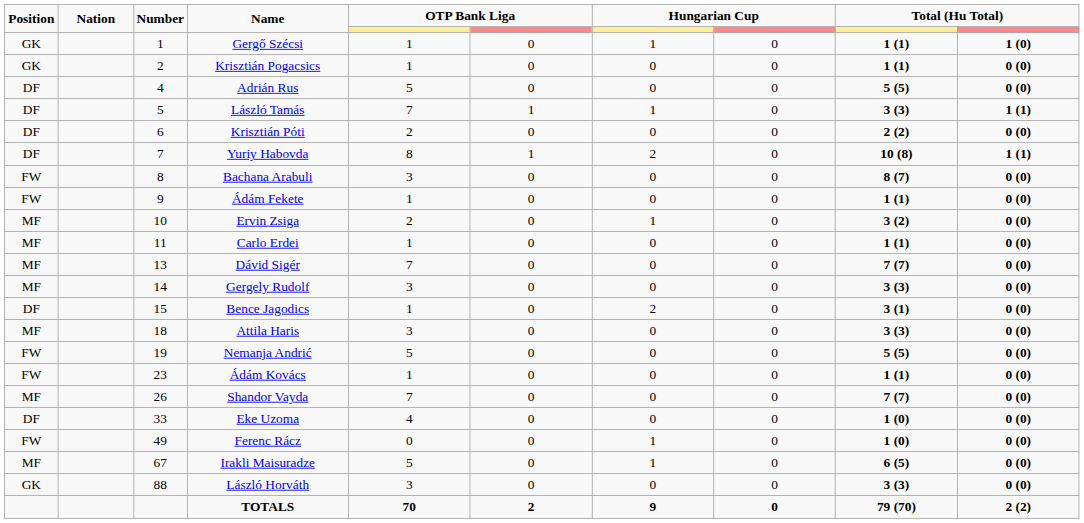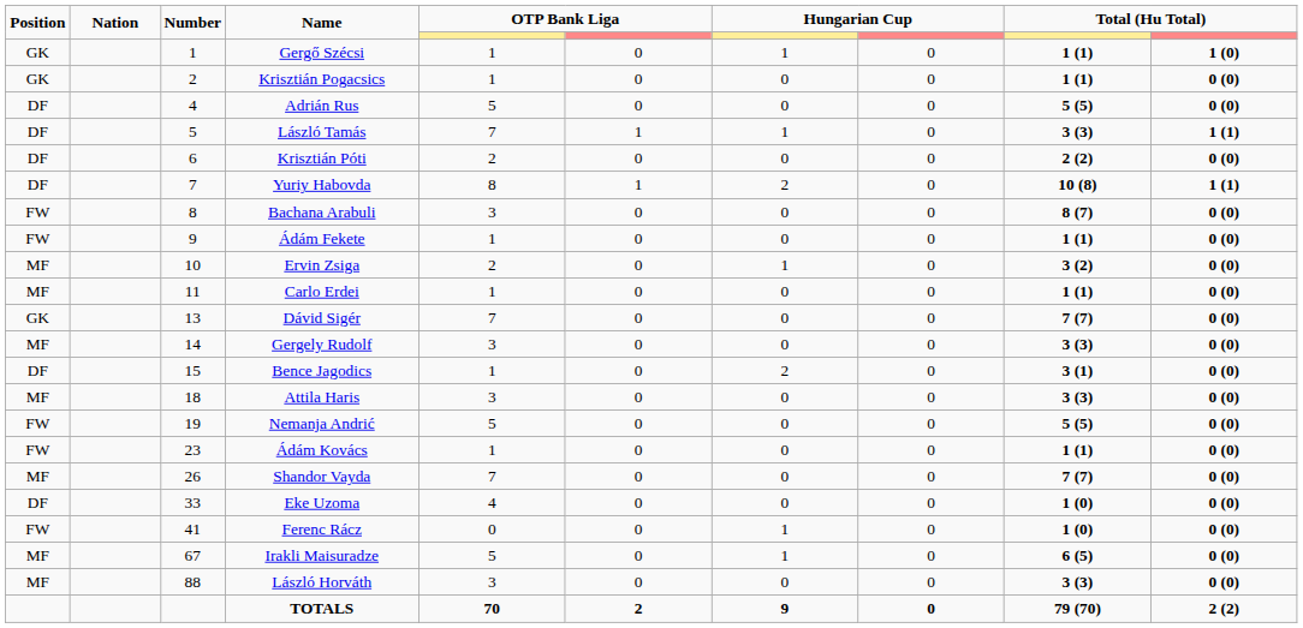 <table class="wikitable" style="font-size: 95%; text-align: center;">
 <tr style="text-align:center;">
 <td rowspan="2"  style="width:5%; "><strong>Position</strong></td>
 <td rowspan="2"  style="width:7%; "><strong>Nation</strong></td>
 <td rowspan="2"  style="width:5%; "><strong>Number</strong></td>
 <td rowspan="2"  style="width:15%; "><strong>Name</strong></td>
 <td colspan="2"><strong>OTP Bank Liga</strong></td>
 <td colspan="2"><strong>Hungarian Cup</strong></td>
 <td colspan="2"><strong>Total (Hu Total)</strong></td>
 </tr>
 <tr>
 <th style="width:60px; background:#fe9;"></th>
 <th style="width:60px; background:#ff8888;"></th>
 <th style="width:60px; background:#fe9;"></th>
 <th style="width:60px; background:#ff8888;"></th>
 <th style="width:60px; background:#fe9;"></th>
 <th style="width:60px; background:#ff8888;"></th>
 </tr>
 <tr>
 <td>GK</td>
 <td></td>
 <td>1</td>
 <td><a href='#'>Gergő Szécsi</a></td>
 <td>1</td>
 <td>0</td>
 <td>1</td>
 <td>0</td>
 <td><strong>1 (1)</strong></td>
 <td><strong>1 (0)</strong></td>
 </tr>
 <tr>
 <td>GK</td>
 <td></td>
 <td>2</td>
 <td><a href='#'>Krisztián Pogacsics</a></td>
 <td>1</td>
 <td>0</td>
 <td>0</td>
 <td>0</td>
 <td><strong>1 (1)</strong></td>
 <td><strong>0 (0)</strong></td>
 </tr>
 <tr>
 <td>DF</td>
 <td></td>
 <td>4</td>
 <td><a href='#'>Adrián Rus</a></td>
 <td>5</td>
 <td>0</td>
 <td>0</td>
 <td>0</td>
 <td><strong>5 (5)</strong></td>
 <td><strong>0 (0)</strong></td>
 </tr>
 <tr>
 <td>DF</td>
 <td></td>
 <td>5</td>
 <td><a href='#'>László Tamás</a></td>
 <td>7</td>
 <td>1</td>
 <td>1</td>
 <td>0</td>
 <td><strong>3 (3)</strong></td>
 <td><strong>1 (1)</strong></td>
 </tr>
 <tr>
 <td>DF</td>
 <td></td>
 <td>6</td>
 <td><a href='#'>Krisztián Póti</a></td>
 <td>2</td>
 <td>0</td>
 <td>0</td>
 <td>0</td>
 <td><strong>2 (2)</strong></td>
 <td><strong>0 (0)</strong></td>
 </tr>
 <tr>
 <td>DF</td>
 <td></td>
 <td>7</td>
 <td><a href='#'>Yuriy Habovda</a></td>
 <td>8</td>
 <td>1</td>
 <td>2</td>
 <td>0</td>
 <td><strong>10 (8)</strong></td>
 <td><strong>1 (1)</strong></td>
 </tr>
 <tr>
 <td>FW</td>
 <td></td>
 <td>8</td>
 <td><a href='#'>Bachana Arabuli</a></td>
 <td>3</td>
 <td>0</td>
 <td>0</td>
 <td>0</td>
 <td><strong>8 (7)</strong></td>
 <td><strong>0 (0)</strong></td>
 </tr>
 <tr>
 <td>FW</td>
 <td></td>
 <td>9</td>
 <td><a href='#'>Ádám Fekete</a></td>
 <td>1</td>
 <td>0</td>
 <td>0</td>
 <td>0</td>
 <td><strong>1 (1)</strong></td>
 <td><strong>0 (0)</strong></td>
 </tr>
 <tr>
 <td>MF</td>
 <td></td>
 <td>10</td>
 <td><a href='#'>Ervin Zsiga</a></td>
 <td>2</td>
 <td>0</td>
 <td>1</td>
 <td>0</td>
 <td><strong>3 (2)</strong></td>
 <td><strong>0 (0)</strong></td>
 </tr>
 <tr>
 <td>MF</td>
 <td></td>
 <td>11</td>
 <td><a href='#'>Carlo Erdei</a></td>
 <td>1</td>
 <td>0</td>
 <td>0</td>
 <td>0</td>
 <td><strong>1 (1)</strong></td>
 <td><strong>0 (0)</strong></td>
 </tr>
 <tr>
-<td>MF</td>
+<td>GK</td>
 <td></td>
 <td>13</td>
 <td><a href='#'>Dávid Sigér</a></td>
 <td>7</td>
 <td>0</td>
 <td>0</td>
 <td>0</td>
 <td><strong>7 (7)</strong></td>
 <td><strong>0 (0)</strong></td>
 </tr>
 <tr>
 <td>MF</td>
 <td></td>
 <td>14</td>
 <td><a href='#'>Gergely Rudolf</a></td>
 <td>3</td>
 <td>0</td>
 <td>0</td>
 <td>0</td>
 <td><strong>3 (3)</strong></td>
 <td><strong>0 (0)</strong></td>
 </tr>
 <tr>
 <td>DF</td>
 <td></td>
 <td>15</td>
 <td><a href='#'>Bence Jagodics</a></td>
 <td>1</td>
 <td>0</td>
 <td>2</td>
 <td>0</td>
 <td><strong>3 (1)</strong></td>
 <td><strong>0 (0)</strong></td>
 </tr>
 <tr>
 <td>MF</td>
 <td></td>
 <td>18</td>
 <td><a href='#'>Attila Haris</a></td>
 <td>3</td>
 <td>0</td>
 <td>0</td>
 <td>0</td>
 <td><strong>3 (3)</strong></td>
 <td><strong>0 (0)</strong></td>
 </tr>
 <tr>
 <td>FW</td>
 <td></td>
 <td>19</td>
 <td><a href='#'>Nemanja Andrić</a></td>
 <td>5</td>
 <td>0</td>
 <td>0</td>
 <td>0</td>
 <td><strong>5 (5)</strong></td>
 <td><strong>0 (0)</strong></td>
 </tr>
 <tr>
 <td>FW</td>
 <td></td>
 <td>23</td>
 <td><a href='#'>Ádám Kovács</a></td>
 <td>1</td>
 <td>0</td>
 <td>0</td>
 <td>0</td>
 <td><strong>1 (1)</strong></td>
 <td><strong>0 (0)</strong></td>
 </tr>
 <tr>
 <td>MF</td>
 <td></td>
 <td>26</td>
 <td><a href='#'>Shandor Vayda</a></td>
 <td>7</td>
 <td>0</td>
 <td>0</td>
 <td>0</td>
 <td><strong>7 (7)</strong></td>
 <td><strong>0 (0)</strong></td>
 </tr>
 <tr>
 <td>DF</td>
 <td></td>
 <td>33</td>
 <td><a href='#'>Eke Uzoma</a></td>
 <td>4</td>
 <td>0</td>
 <td>0</td>
 <td>0</td>
 <td><strong>1 (0)</strong></td>
 <td><strong>0 (0)</strong></td>
 </tr>
 <tr>
 <td>FW</td>
 <td></td>
-<td>49</td>
+<td>41</td>
 <td><a href='#'>Ferenc Rácz</a></td>
 <td>0</td>
 <td>0</td>
 <td>1</td>
 <td>0</td>
 <td><strong>1 (0)</strong></td>
 <td><strong>0 (0)</strong></td>
 </tr>
 <tr>
 <td>MF</td>
 <td></td>
 <td>67</td>
 <td><a href='#'>Irakli Maisuradze</a></td>
 <td>5</td>
 <td>0</td>
 <td>1</td>
 <td>0</td>
 <td><strong>6 (5)</strong></td>
 <td><strong>0 (0)</strong></td>
 </tr>
 <tr>
-<td>GK</td>
+<td>MF</td>
 <td></td>
 <td>88</td>
 <td><a href='#'>László Horváth</a></td>
 <td>3</td>
 <td>0</td>
 <td>0</td>
 <td>0</td>
 <td><strong>3 (3)</strong></td>
 <td><strong>0 (0)</strong></td>
 </tr>
 <tr>
 <td></td>
 <td></td>
 <td></td>
 <td><strong>TOTALS</strong></td>
 <td><strong>70</strong></td>
 <td><strong>2</strong></td>
 <td><strong>9</strong></td>
 <td><strong>0</strong></td>
 <td><strong>79 (70)</strong></td>
 <td><strong>2 (2)</strong></td>
 </tr>
 </table>
